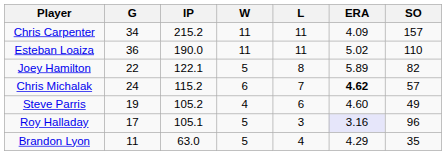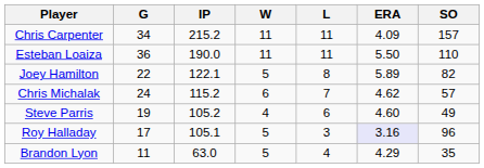 <table class="wikitable sortable">
 <tr>
 <th bgcolor="#DDDDFF" width="16%">Player</th>
 <th bgcolor="#DDDDFF" width="9%">G</th>
 <th bgcolor="#DDDDFF" width="9%">IP</th>
 <th bgcolor="#DDDDFF" width="9%">W</th>
 <th bgcolor="#DDDDFF" width="9%">L</th>
 <th bgcolor="#DDDDFF" width="9%">ERA</th>
 <th bgcolor="#DDDDFF" width="9%">SO</th>
 </tr>
 <tr align=center>
 <td><a href='#'>Chris Carpenter</a></td>
 <td>34</td>
 <td>215.2</td>
 <td>11</td>
 <td>11</td>
 <td>4.09</td>
 <td>157</td>
 </tr>
 <tr align=center>
 <td><a href='#'>Esteban Loaiza</a></td>
 <td>36</td>
 <td>190.0</td>
 <td>11</td>
 <td>11</td>
-<td>5.02</td>
+<td>5.50</td>
 <td>110</td>
 </tr>
 <tr align=center>
 <td><a href='#'>Joey Hamilton</a></td>
 <td>22</td>
 <td>122.1</td>
 <td>5</td>
 <td>8</td>
 <td>5.89</td>
 <td>82</td>
 </tr>
 <tr align=center>
 <td><a href='#'>Chris Michalak</a></td>
 <td>24</td>
 <td>115.2</td>
 <td>6</td>
 <td>7</td>
-<td><strong>4.62</strong></td>
+<td>4.62</td>
 <td>57</td>
 </tr>
 <tr align=center>
 <td><a href='#'>Steve Parris</a></td>
 <td>19</td>
 <td>105.2</td>
 <td>4</td>
 <td>6</td>
 <td>4.60</td>
 <td>49</td>
 </tr>
 <tr align=center>
 <td><a href='#'>Roy Halladay</a></td>
 <td>17</td>
 <td>105.1</td>
 <td>5</td>
 <td>3</td>
 <td style="background: lavender;">3.16</td>
 <td>96</td>
 </tr>
 <tr align=center>
 <td><a href='#'>Brandon Lyon</a></td>
 <td>11</td>
 <td>63.0</td>
 <td>5</td>
 <td>4</td>
 <td>4.29</td>
 <td>35</td>
 </tr>
 </table>
